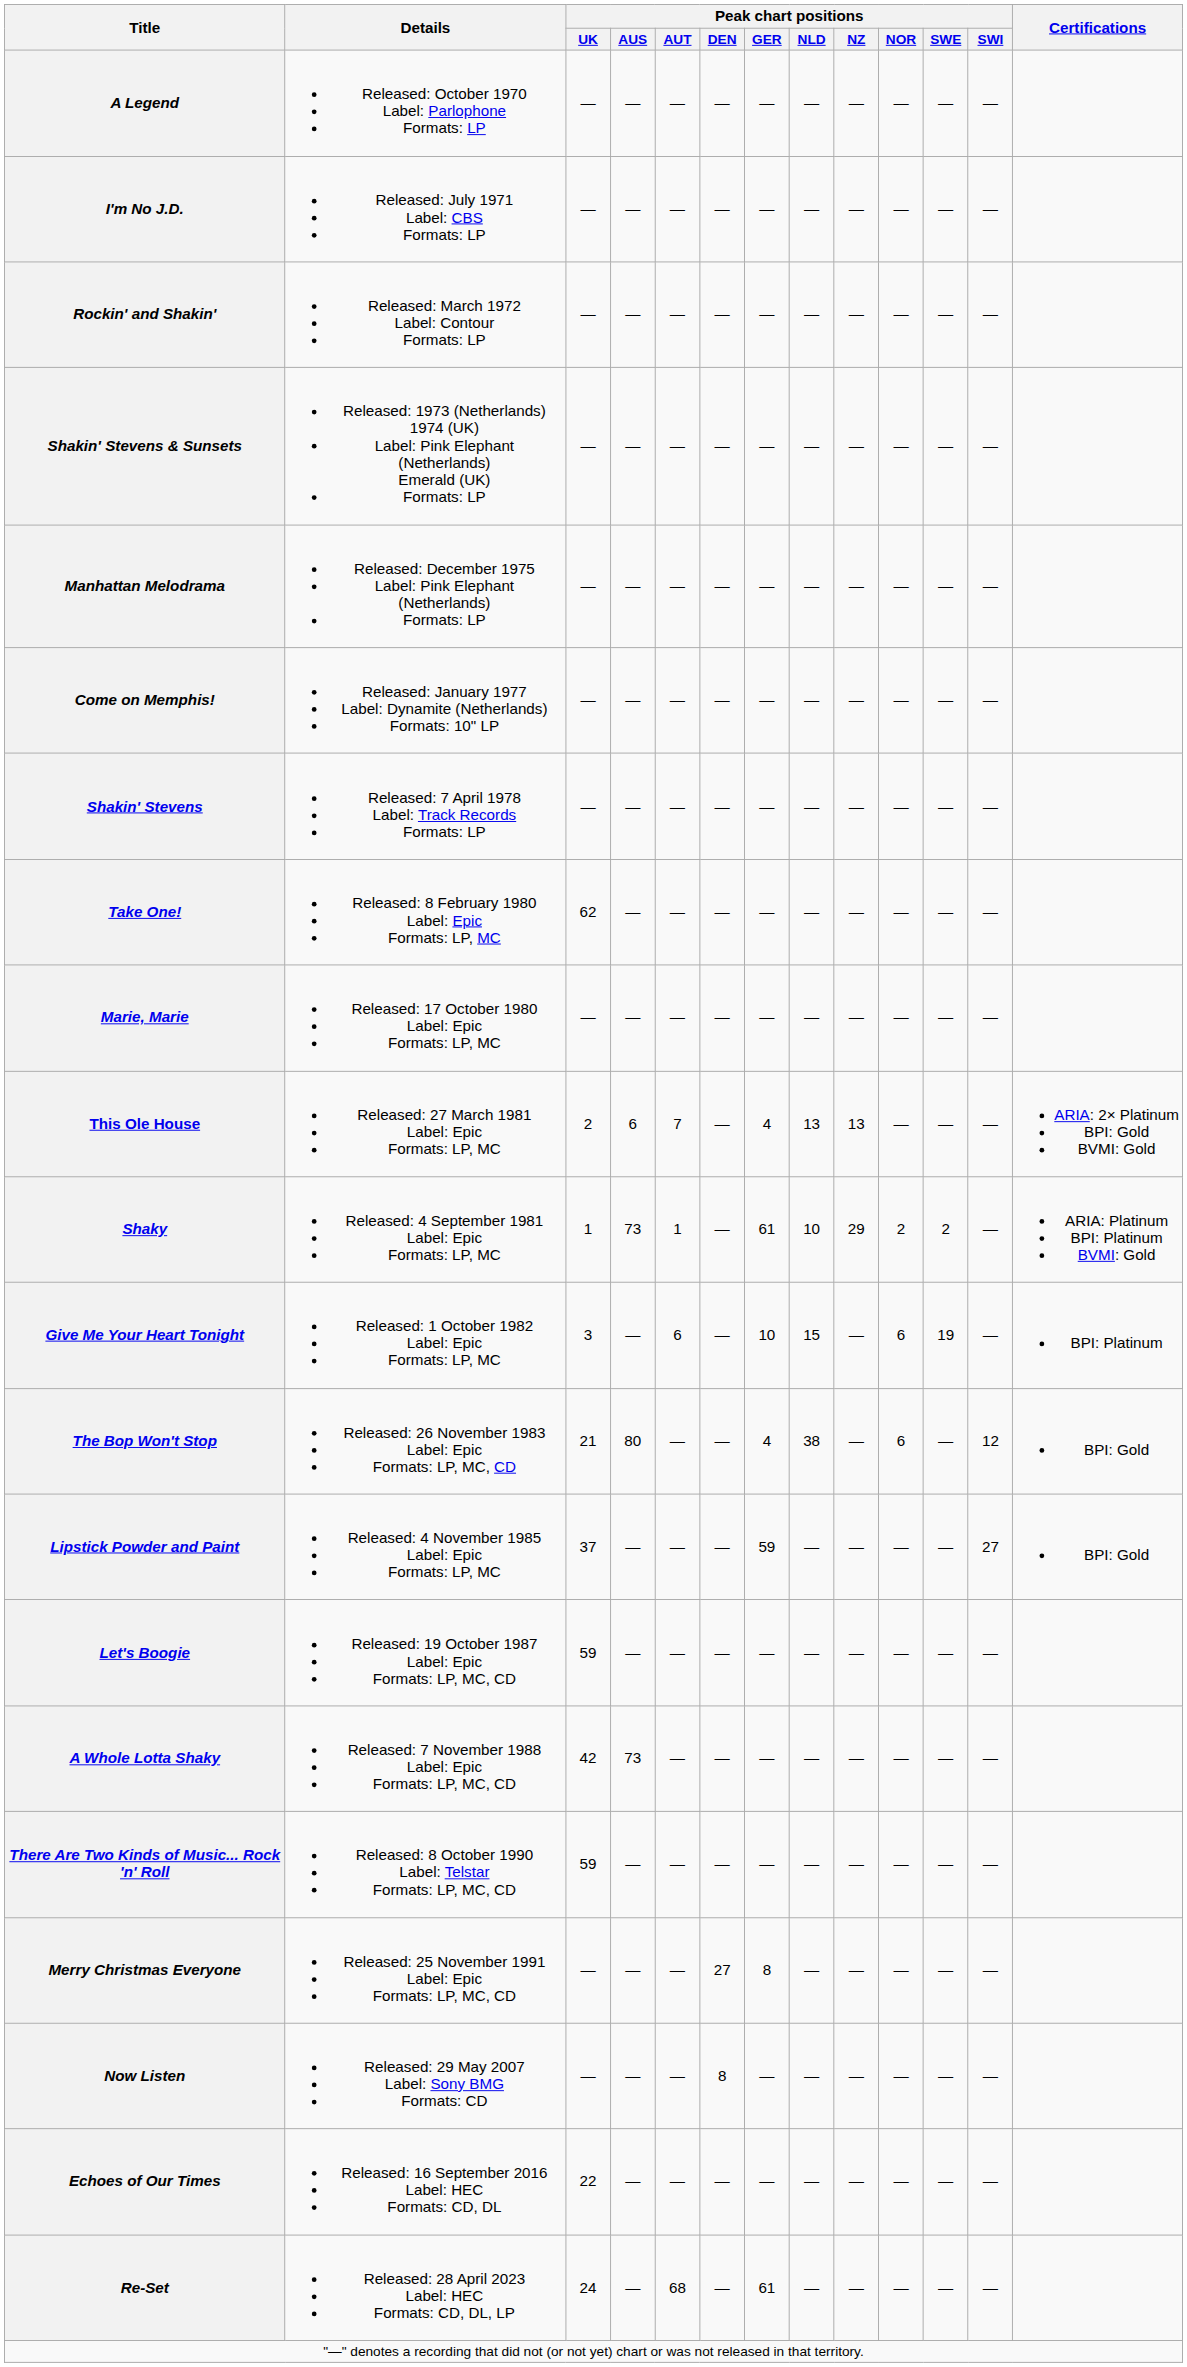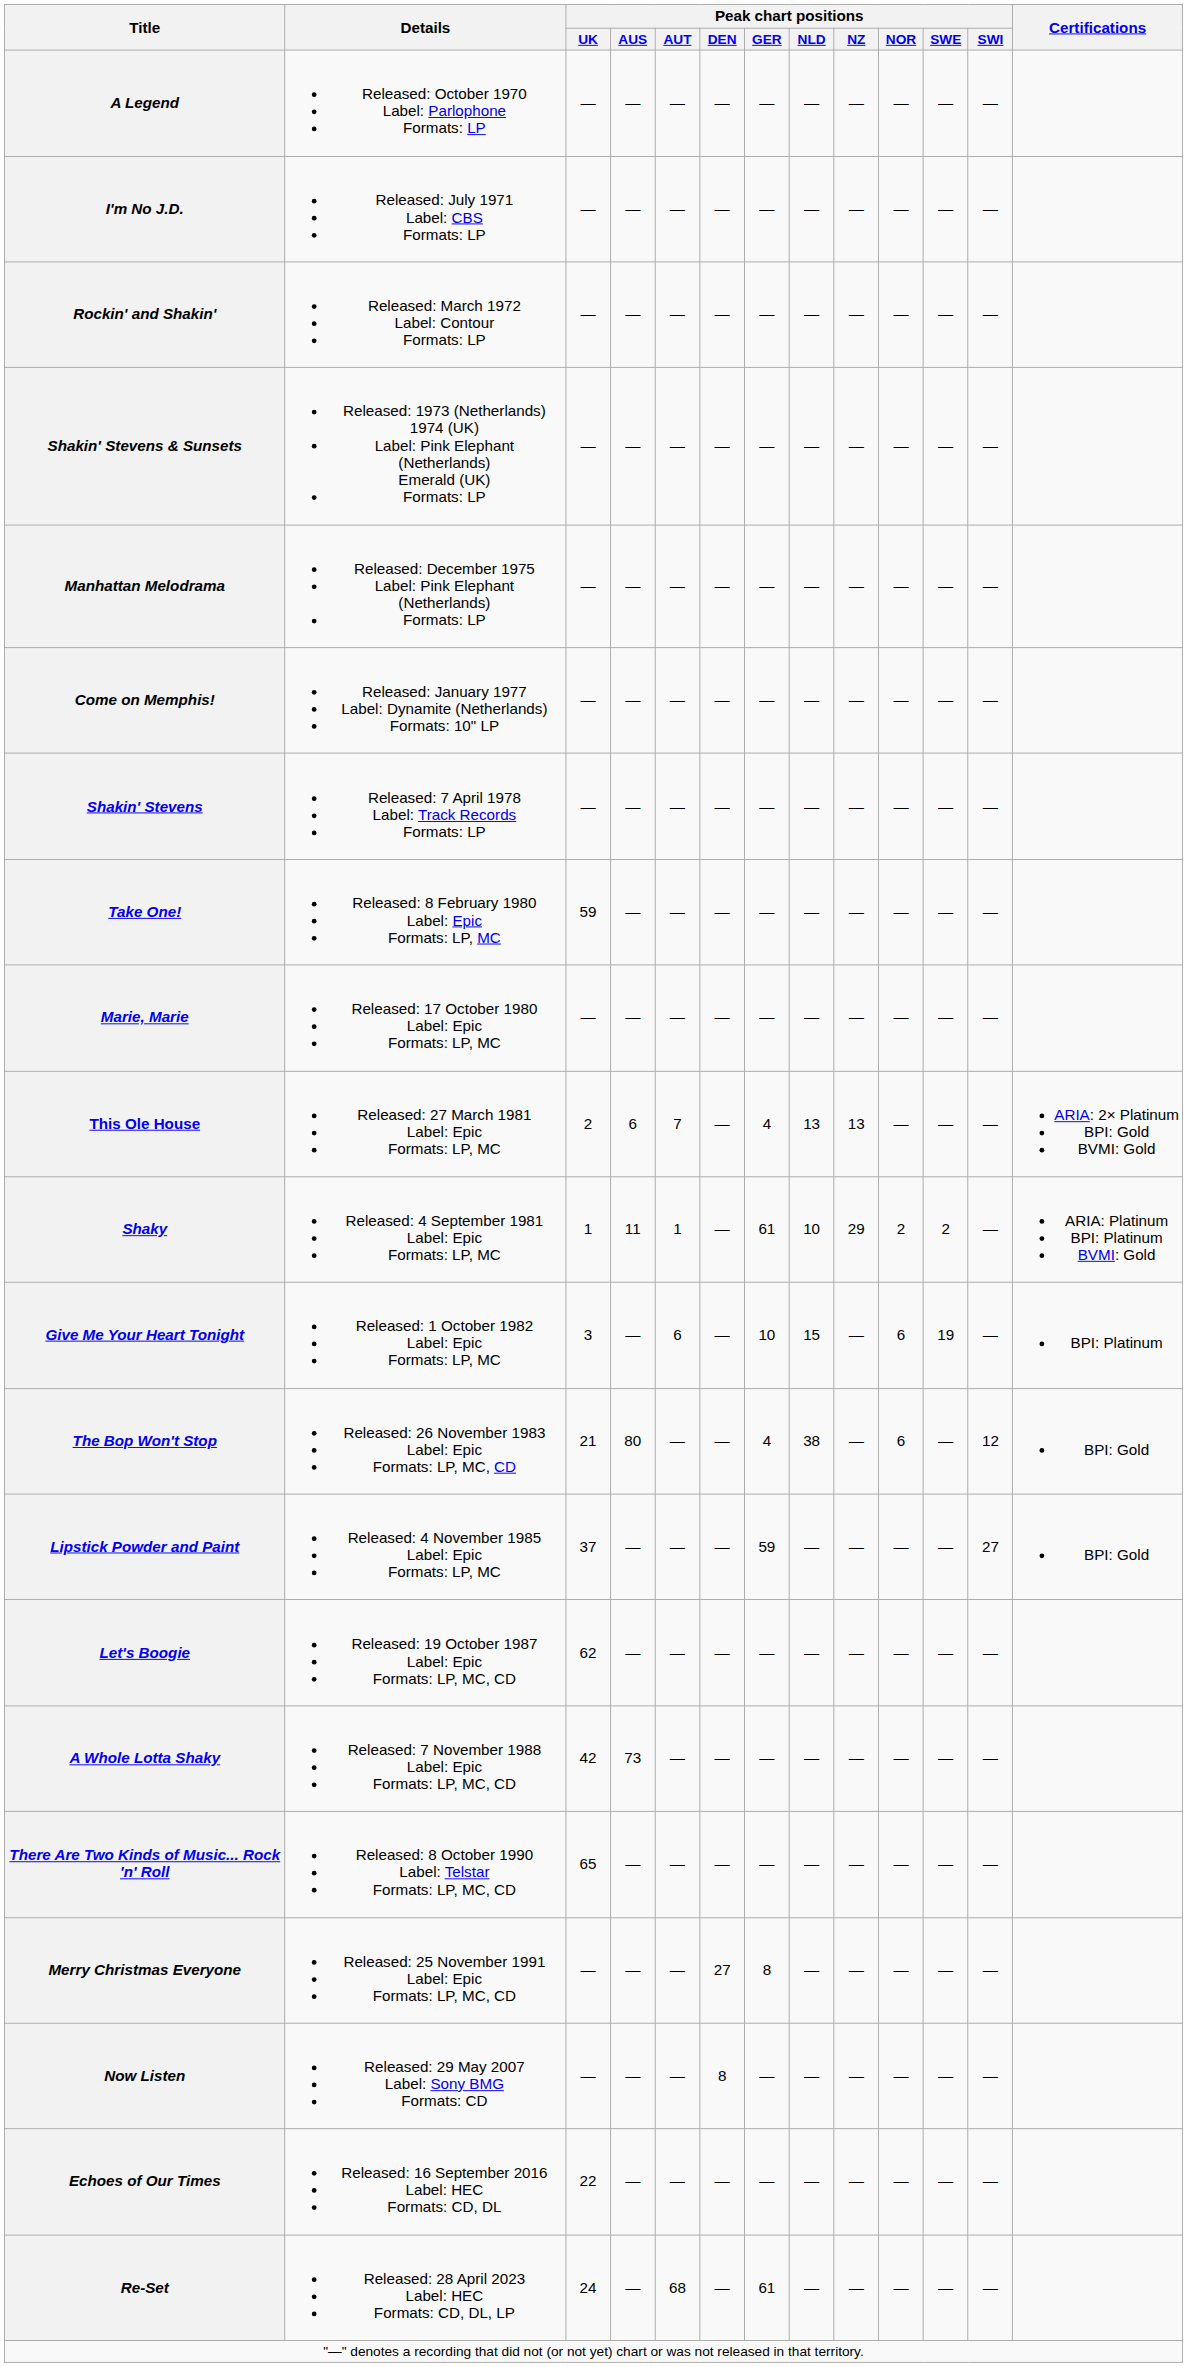 <table class="wikitable plainrowheaders" style="text-align:center;">
 <tr>
 <th scope="col" rowspan="2" style="width:18em;">Title</th>
 <th scope="col" rowspan="2" style="width:18em;">Details</th>
 <th scope="col" colspan="10">Peak chart positions</th>
 <th scope="col" rowspan="2"><a href='#'>Certifications</a></th>
 </tr>
 <tr>
 <th scope="col" style="width:2.8em;font-size:90%;"><a href='#'>UK</a><br></th>
 <th scope="col" style="width:2.8em;font-size:90%;"><a href='#'>AUS</a><br></th>
 <th scope="col" style="width:2.8em;font-size:90%;"><a href='#'>AUT</a><br></th>
 <th scope="col" style="width:2.8em;font-size:90%;"><a href='#'>DEN</a><br></th>
 <th scope="col" style="width:2.8em;font-size:90%;"><a href='#'>GER</a><br></th>
 <th scope="col" style="width:2.8em;font-size:90%;"><a href='#'>NLD</a><br></th>
 <th scope="col" style="width:2.8em;font-size:90%;"><a href='#'>NZ</a><br></th>
 <th scope="col" style="width:2.8em;font-size:90%;"><a href='#'>NOR</a><br></th>
 <th scope="col" style="width:2.8em;font-size:90%;"><a href='#'>SWE</a><br></th>
 <th scope="col" style="width:2.8em;font-size:90%;"><a href='#'>SWI</a><br></th>
 </tr>
 <tr>
 <th scope="row"><em>A Legend</em> </th>
 <td><br><ul><li>Released: October 1970</li><li>Label: <a href='#'>Parlophone</a></li><li>Formats: <a href='#'>LP</a></li></ul></td>
 <td>—</td>
 <td>—</td>
 <td>—</td>
 <td>—</td>
 <td>—</td>
 <td>—</td>
 <td>—</td>
 <td>—</td>
 <td>—</td>
 <td>—</td>
 <td></td>
 </tr>
 <tr>
 <th scope="row"><em>I'm No J.D.</em> </th>
 <td><br><ul><li>Released: July 1971</li><li>Label: <a href='#'>CBS</a></li><li>Formats: LP</li></ul></td>
 <td>—</td>
 <td>—</td>
 <td>—</td>
 <td>—</td>
 <td>—</td>
 <td>—</td>
 <td>—</td>
 <td>—</td>
 <td>—</td>
 <td>—</td>
 <td></td>
 </tr>
 <tr>
 <th scope="row"><em>Rockin' and Shakin' </em> </th>
 <td><br><ul><li>Released: March 1972</li><li>Label: Contour</li><li>Formats: LP</li></ul></td>
 <td>—</td>
 <td>—</td>
 <td>—</td>
 <td>—</td>
 <td>—</td>
 <td>—</td>
 <td>—</td>
 <td>—</td>
 <td>—</td>
 <td>—</td>
 <td></td>
 </tr>
 <tr>
 <th scope="row"><em>Shakin' Stevens & Sunsets</em> </th>
 <td><br><ul><li>Released: 1973 <span>(Netherlands)</span><br>1974 <span>(UK)</span></li><li>Label: Pink Elephant <span>(Netherlands)</span><br>Emerald <span>(UK)</span></li><li>Formats: LP</li></ul></td>
 <td>—</td>
 <td>—</td>
 <td>—</td>
 <td>—</td>
 <td>—</td>
 <td>—</td>
 <td>—</td>
 <td>—</td>
 <td>—</td>
 <td>—</td>
 <td></td>
 </tr>
 <tr>
 <th scope="row"><em>Manhattan Melodrama</em> </th>
 <td><br><ul><li>Released: December 1975</li><li>Label: Pink Elephant <span>(Netherlands)</span></li><li>Formats: LP</li></ul></td>
 <td>—</td>
 <td>—</td>
 <td>—</td>
 <td>—</td>
 <td>—</td>
 <td>—</td>
 <td>—</td>
 <td>—</td>
 <td>—</td>
 <td>—</td>
 <td></td>
 </tr>
 <tr>
 <th scope="row"><em>Come on Memphis!</em> </th>
 <td><br><ul><li>Released: January 1977</li><li>Label: Dynamite <span>(Netherlands)</span></li><li>Formats: 10" LP</li></ul></td>
 <td>—</td>
 <td>—</td>
 <td>—</td>
 <td>—</td>
 <td>—</td>
 <td>—</td>
 <td>—</td>
 <td>—</td>
 <td>—</td>
 <td>—</td>
 <td></td>
 </tr>
 <tr>
 <th scope="row"><em><a href='#'>Shakin' Stevens</a></em></th>
 <td><br><ul><li>Released: 7 April 1978</li><li>Label: <a href='#'>Track Records</a></li><li>Formats: LP</li></ul></td>
 <td>—</td>
 <td>—</td>
 <td>—</td>
 <td>—</td>
 <td>—</td>
 <td>—</td>
 <td>—</td>
 <td>—</td>
 <td>—</td>
 <td>—</td>
 <td></td>
 </tr>
 <tr>
 <th scope="row"><em><a href='#'>Take One!</a></em></th>
 <td><br><ul><li>Released: 8 February 1980</li><li>Label: <a href='#'>Epic</a></li><li>Formats: LP, <a href='#'>MC</a></li></ul></td>
-<td>62</td>
+<td>59</td>
 <td>—</td>
 <td>—</td>
 <td>—</td>
 <td>—</td>
 <td>—</td>
 <td>—</td>
 <td>—</td>
 <td>—</td>
 <td>—</td>
 <td></td>
 </tr>
 <tr>
 <th scope="row"><em><a href='#'>Marie, Marie</a><strong><em> <strong></th>
 <td><br><ul><li>Released: 17 October 1980</li><li>Label: Epic</li><li>Formats: LP, MC</li></ul></td>
 <td>—</td>
 <td>—</td>
 <td>—</td>
 <td>—</td>
 <td>—</td>
 <td>—</td>
 <td>—</td>
 <td>—</td>
 <td>—</td>
 <td>—</td>
 <td></td>
 </tr>
 <tr>
 <th scope="row"></em><a href='#'>This Ole House</a></em></strong> </strong></th>
 <td><br><ul><li>Released: 27 March 1981</li><li>Label: Epic</li><li>Formats: LP, MC</li></ul></td>
 <td>2</td>
 <td>6</td>
 <td>7</td>
 <td>—</td>
 <td>4</td>
 <td>13</td>
 <td>13</td>
 <td>—</td>
 <td>—</td>
 <td>—</td>
 <td><br><ul><li><a href='#'>ARIA</a>: 2× Platinum</li><li>BPI: Gold</li><li>BVMI: Gold</li></ul></td>
 </tr>
 <tr>
 <th scope="row"><a href='#'><em>Shaky</em></a></th>
 <td><br><ul><li>Released: 4 September 1981</li><li>Label: Epic</li><li>Formats: LP, MC</li></ul></td>
 <td>1</td>
-<td>73</td>
+<td>11</td>
 <td>1</td>
 <td>—</td>
 <td>61</td>
 <td>10</td>
 <td>29</td>
 <td>2</td>
 <td>2</td>
 <td>—</td>
 <td><br><ul><li>ARIA: Platinum</li><li>BPI: Platinum</li><li><a href='#'>BVMI</a>: Gold</li></ul></td>
 </tr>
 <tr>
 <th scope="row"><em><a href='#'>Give Me Your Heart Tonight</a></em></th>
 <td><br><ul><li>Released: 1 October 1982</li><li>Label: Epic</li><li>Formats: LP, MC</li></ul></td>
 <td>3</td>
 <td>—</td>
 <td>6</td>
 <td>—</td>
 <td>10</td>
 <td>15</td>
 <td>—</td>
 <td>6</td>
 <td>19</td>
 <td>—</td>
 <td><br><ul><li>BPI: Platinum</li></ul></td>
 </tr>
 <tr>
 <th scope="row"><em><a href='#'>The Bop Won't Stop</a></em></th>
 <td><br><ul><li>Released: 26 November 1983</li><li>Label: Epic</li><li>Formats: LP, MC, <a href='#'>CD</a></li></ul></td>
 <td>21</td>
 <td>80</td>
 <td>—</td>
 <td>—</td>
 <td>4</td>
 <td>38</td>
 <td>—</td>
 <td>6</td>
 <td>—</td>
 <td>12</td>
 <td><br><ul><li>BPI: Gold</li></ul></td>
 </tr>
 <tr>
 <th scope="row"><em><a href='#'>Lipstick Powder and Paint</a></em></th>
 <td><br><ul><li>Released: 4 November 1985</li><li>Label: Epic</li><li>Formats: LP, MC</li></ul></td>
 <td>37</td>
 <td>—</td>
 <td>—</td>
 <td>—</td>
 <td>59</td>
 <td>—</td>
 <td>—</td>
 <td>—</td>
 <td>—</td>
 <td>27</td>
 <td><br><ul><li>BPI: Gold</li></ul></td>
 </tr>
 <tr>
 <th scope="row"><em><a href='#'>Let's Boogie</a></em></th>
 <td><br><ul><li>Released: 19 October 1987</li><li>Label: Epic</li><li>Formats: LP, MC, CD</li></ul></td>
-<td>59</td>
+<td>62</td>
 <td>—</td>
 <td>—</td>
 <td>—</td>
 <td>—</td>
 <td>—</td>
 <td>—</td>
 <td>—</td>
 <td>—</td>
 <td>—</td>
 <td></td>
 </tr>
 <tr>
 <th scope="row"><em><a href='#'>A Whole Lotta Shaky</a></em></th>
 <td><br><ul><li>Released: 7 November 1988</li><li>Label: Epic</li><li>Formats: LP, MC, CD</li></ul></td>
 <td>42</td>
 <td>73</td>
 <td>—</td>
 <td>—</td>
 <td>—</td>
 <td>—</td>
 <td>—</td>
 <td>—</td>
 <td>—</td>
 <td>—</td>
 <td></td>
 </tr>
 <tr>
 <th scope="row"><em><a href='#'>There Are Two Kinds of Music... Rock 'n' Roll</a></em></th>
 <td><br><ul><li>Released: 8 October 1990</li><li>Label: <a href='#'>Telstar</a></li><li>Formats: LP, MC, CD</li></ul></td>
-<td>59</td>
+<td>65</td>
 <td>—</td>
 <td>—</td>
 <td>—</td>
 <td>—</td>
 <td>—</td>
 <td>—</td>
 <td>—</td>
 <td>—</td>
 <td>—</td>
 <td></td>
 </tr>
 <tr>
 <th scope="row"><em>Merry Christmas Everyone</em></th>
 <td><br><ul><li>Released: 25 November 1991</li><li>Label: Epic</li><li>Formats: LP, MC, CD</li></ul></td>
 <td>—</td>
 <td>—</td>
 <td>—</td>
 <td>27<br></td>
 <td>8</td>
 <td>—</td>
 <td>—</td>
 <td>—</td>
 <td>—</td>
 <td>—</td>
 <td></td>
 </tr>
 <tr>
 <th scope="row"><em>Now Listen</em></th>
 <td><br><ul><li>Released: 29 May 2007</li><li>Label: <a href='#'>Sony BMG</a></li><li>Formats: CD</li></ul></td>
 <td>—</td>
 <td>—</td>
 <td>—</td>
 <td>8</td>
 <td>—</td>
 <td>—</td>
 <td>—</td>
 <td>—</td>
 <td>—</td>
 <td>—</td>
 <td></td>
 </tr>
 <tr>
 <th scope="row"><em>Echoes of Our Times</em></th>
 <td><br><ul><li>Released: 16 September 2016</li><li>Label: HEC</li><li>Formats: CD, DL</li></ul></td>
 <td>22</td>
 <td>—</td>
 <td>—</td>
 <td>—</td>
 <td>—</td>
 <td>—</td>
 <td>—</td>
 <td>—</td>
 <td>—</td>
 <td>—</td>
 <td></td>
 </tr>
 <tr>
 <th scope="row"><em>Re-Set</em></th>
 <td><br><ul><li>Released: 28 April 2023</li><li>Label: HEC</li><li>Formats: CD, DL, LP</li></ul></td>
 <td>24</td>
 <td>—</td>
 <td>68</td>
 <td>—</td>
 <td>61</td>
 <td>—</td>
 <td>—</td>
 <td>—</td>
 <td>—</td>
 <td>—</td>
 <td></td>
 </tr>
 <tr>
 <td colspan="13" style="font-size:90%">"—" denotes a recording that did not (or not yet) chart or was not released in that territory.</td>
 </tr>
 </table>
